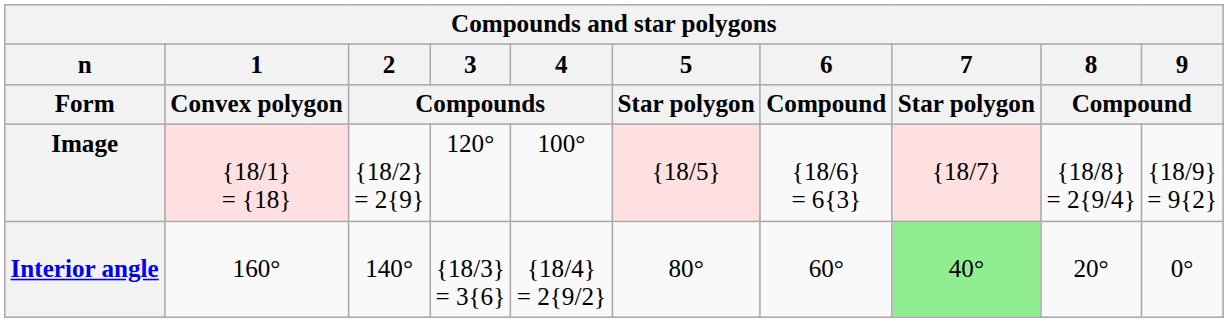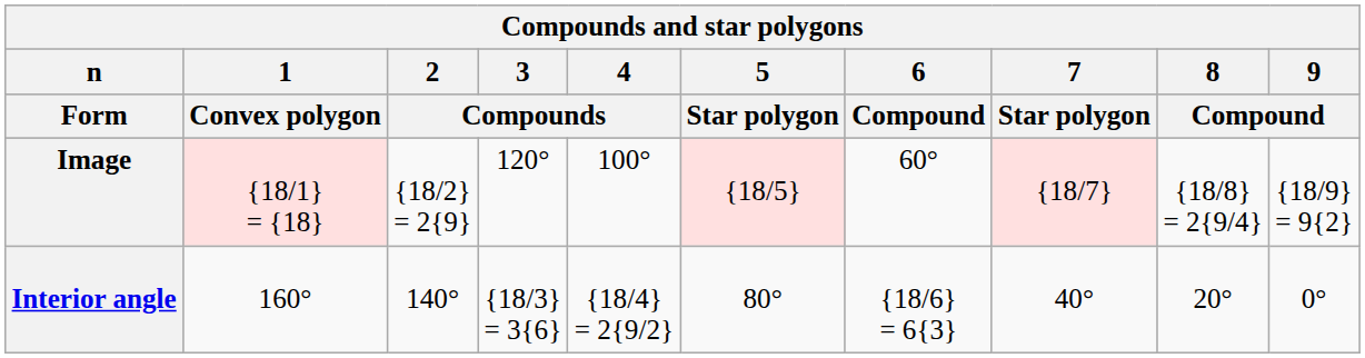 <table class="wikitable collapsible collapsed">
 <tr>
 <th colspan=10>Compounds and star polygons</th>
 </tr>
 <tr>
 <th>n</th>
 <th>1</th>
 <th>2</th>
 <th>3</th>
 <th>4</th>
 <th>5</th>
 <th>6</th>
 <th>7</th>
 <th>8</th>
 <th>9</th>
 </tr>
 <tr>
 <th>Form</th>
 <th>Convex polygon</th>
 <th colspan=3>Compounds</th>
 <th>Star polygon</th>
 <th>Compound</th>
 <th>Star polygon</th>
 <th colspan=2>Compound</th>
 </tr>
 <tr align=center valign=top>
 <th valign=center>Image</th>
 <td BGCOLOR="#ffe0e0"><br>{18/1}<br>= {18}</td>
 <td><br>{18/2}<br>= 2{9}</td>
 <td>120°</td>
 <td>100°</td>
 <td BGCOLOR="#ffe0e0"><br>{18/5}</td>
-<td><br>{18/6}<br>= 6{3}</td>
+<td>60°</td>
 <td BGCOLOR="#ffe0e0"><br>{18/7}</td>
 <td><br>{18/8}<br>= 2{9/4}</td>
 <td><br>{18/9}<br>= 9{2}</td>
 </tr>
 <tr align=center>
 <th><a href='#'>Interior angle</a></th>
 <td>160°</td>
 <td>140°</td>
 <td><br>{18/3}<br>= 3{6}</td>
 <td><br>{18/4}<br>= 2{9/2}</td>
 <td>80°</td>
-<td>60°</td>
-<td style="background: lightgreen;">40°</td>
+<td><br>{18/6}<br>= 6{3}</td>
+<td>40°</td>
 <td>20°</td>
 <td>0°</td>
 </tr>
 </table>
